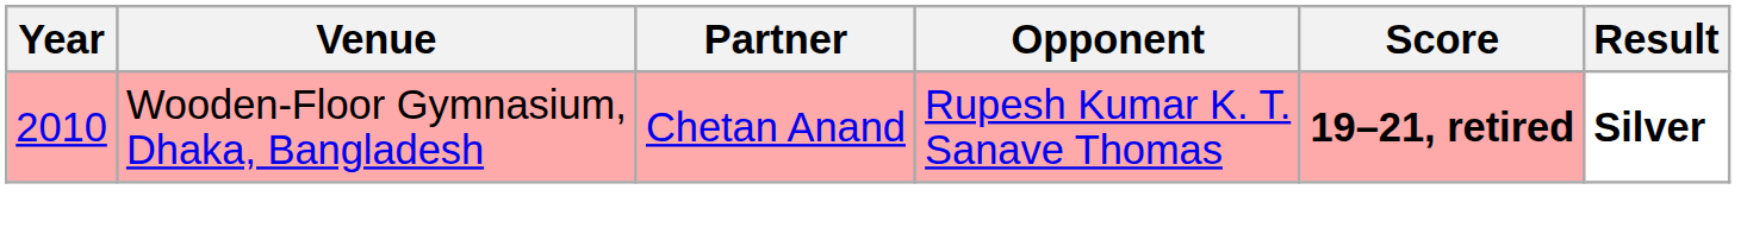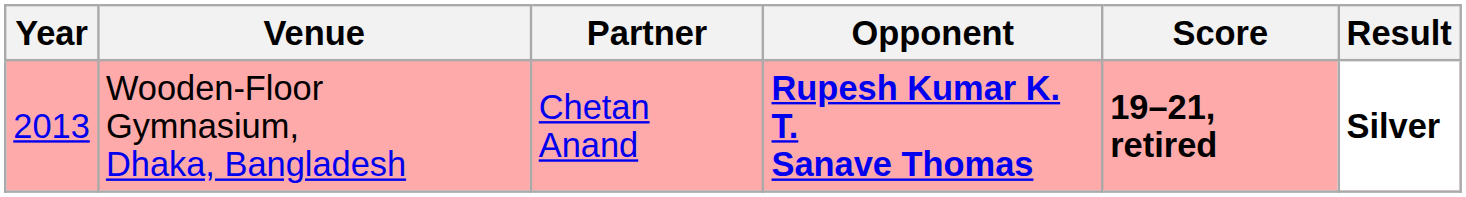 <table class="sortable wikitable" style="font-size: 90%;">
 <tr>
 <th>Year</th>
 <th>Venue</th>
 <th>Partner</th>
 <th>Opponent</th>
 <th>Score</th>
 <th>Result</th>
 </tr>
 <tr style="background:#FFAAAA">
-<td align="center"><a href='#'>2010</a></td>
+<td align="center"><a href='#'>2013</a></td>
 <td align="left">Wooden-Floor Gymnasium,<br><a href='#'>Dhaka, Bangladesh</a></td>
 <td align="left"> <a href='#'>Chetan Anand</a></td>
-<td align="left"> <a href='#'>Rupesh Kumar K. T.</a> <br>  <a href='#'>Sanave Thomas</a></td>
+<td align="left"><strong> <a href='#'>Rupesh Kumar K. T.</a> <br>  <a href='#'>Sanave Thomas</a></strong></td>
 <td align="left"><strong>19–21, retired</strong></td>
 <td style="text-align:left; background:white"> <strong>Silver</strong></td>
 </tr>
 </table>
